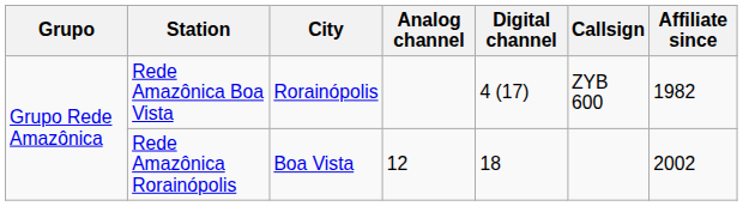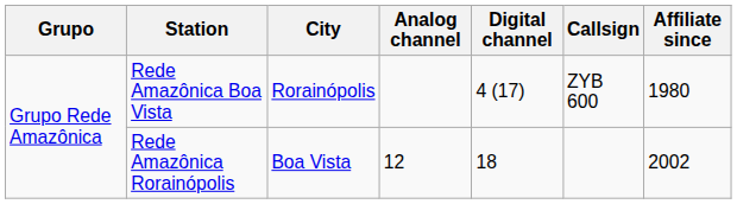 <table class = "wikitable" style = "width: 100%">
 <tr>
 <th>Grupo</th>
 <th>Station</th>
 <th>City</th>
 <th>Analog channel</th>
 <th>Digital channel</th>
 <th>Callsign</th>
 <th>Affiliate since</th>
 </tr>
 <tr>
 <td rowspan="2"><a href='#'>Grupo Rede Amazônica</a></td>
 <td><a href='#'>Rede Amazônica Boa Vista</a></td>
 <td><a href='#'>Rorainópolis</a></td>
 <td></td>
 <td>4 (17)</td>
 <td>ZYB 600</td>
-<td>1982</td>
+<td>1980</td>
 </tr>
 <tr>
 <td><a href='#'>Rede Amazônica Rorainópolis</a></td>
 <td><a href='#'>Boa Vista</a></td>
 <td>12</td>
 <td>18</td>
 <td></td>
 <td>2002</td>
 </tr>
 </table>
